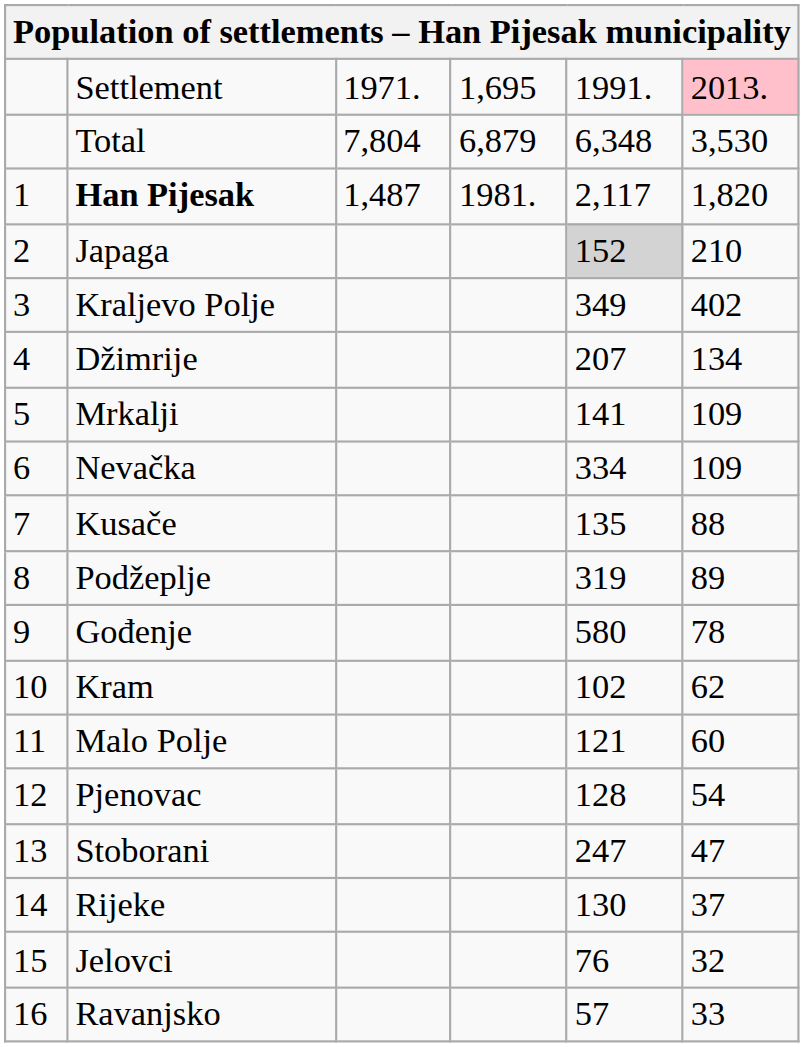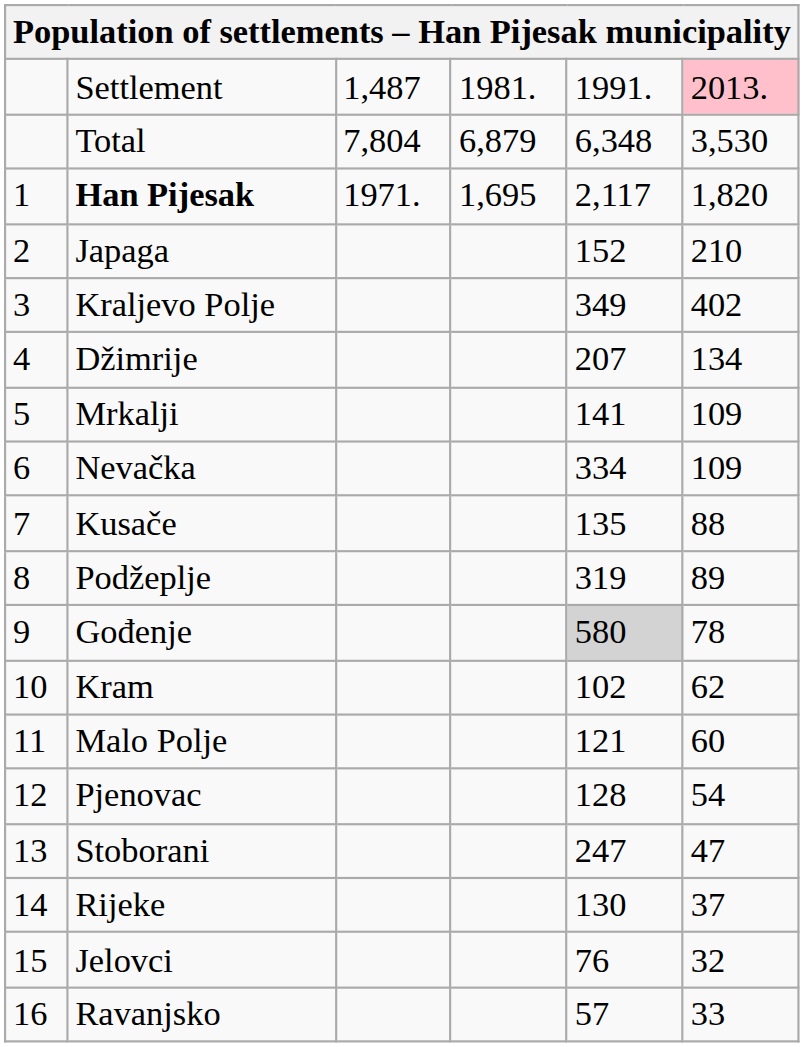 <table class="wikitable">
 <tr>
 <th colspan="6">Population of settlements – Han Pijesak municipality</th>
 </tr>
 <tr>
 <td></td>
 <td>Settlement</td>
-<td>1971.</td>
-<td>1,695</td>
+<td>1,487</td>
+<td>1981.</td>
 <td>1991.</td>
 <td style="background: pink;">2013.</td>
 </tr>
 <tr>
 <td></td>
 <td>Total</td>
 <td>7,804</td>
 <td>6,879</td>
 <td>6,348</td>
 <td>3,530</td>
 </tr>
 <tr>
 <td>1</td>
 <td><strong>Han Pijesak</strong></td>
-<td>1,487</td>
-<td>1981.</td>
+<td>1971.</td>
+<td>1,695</td>
 <td>2,117</td>
 <td>1,820</td>
 </tr>
 <tr>
 <td>2</td>
 <td>Japaga</td>
 <td></td>
 <td></td>
-<td style="background: lightgrey;">152</td>
+<td>152</td>
 <td>210</td>
 </tr>
 <tr>
 <td>3</td>
 <td>Kraljevo Polje</td>
 <td></td>
 <td></td>
 <td>349</td>
 <td>402</td>
 </tr>
 <tr>
 <td>4</td>
 <td>Džimrije</td>
 <td></td>
 <td></td>
 <td>207</td>
 <td>134</td>
 </tr>
 <tr>
 <td>5</td>
 <td>Mrkalji</td>
 <td></td>
 <td></td>
 <td>141</td>
 <td>109</td>
 </tr>
 <tr>
 <td>6</td>
 <td>Nevačka</td>
 <td></td>
 <td></td>
 <td>334</td>
 <td>109</td>
 </tr>
 <tr>
 <td>7</td>
 <td>Kusače</td>
 <td></td>
 <td></td>
 <td>135</td>
 <td>88</td>
 </tr>
 <tr>
 <td>8</td>
 <td>Podžeplje</td>
 <td></td>
 <td></td>
 <td>319</td>
 <td>89</td>
 </tr>
 <tr>
 <td>9</td>
 <td>Gođenje</td>
 <td></td>
 <td></td>
-<td>580</td>
+<td style="background: lightgrey;">580</td>
 <td>78</td>
 </tr>
 <tr>
 <td>10</td>
 <td>Kram</td>
 <td></td>
 <td></td>
 <td>102</td>
 <td>62</td>
 </tr>
 <tr>
 <td>11</td>
 <td>Malo Polje</td>
 <td></td>
 <td></td>
 <td>121</td>
 <td>60</td>
 </tr>
 <tr>
 <td>12</td>
 <td>Pjenovac</td>
 <td></td>
 <td></td>
 <td>128</td>
 <td>54</td>
 </tr>
 <tr>
 <td>13</td>
 <td>Stoborani</td>
 <td></td>
 <td></td>
 <td>247</td>
 <td>47</td>
 </tr>
 <tr>
 <td>14</td>
 <td>Rijeke</td>
 <td></td>
 <td></td>
 <td>130</td>
 <td>37</td>
 </tr>
 <tr>
 <td>15</td>
 <td>Jelovci</td>
 <td></td>
 <td></td>
 <td>76</td>
 <td>32</td>
 </tr>
 <tr>
 <td>16</td>
 <td>Ravanjsko</td>
 <td></td>
 <td></td>
 <td>57</td>
 <td>33</td>
 </tr>
 </table>
